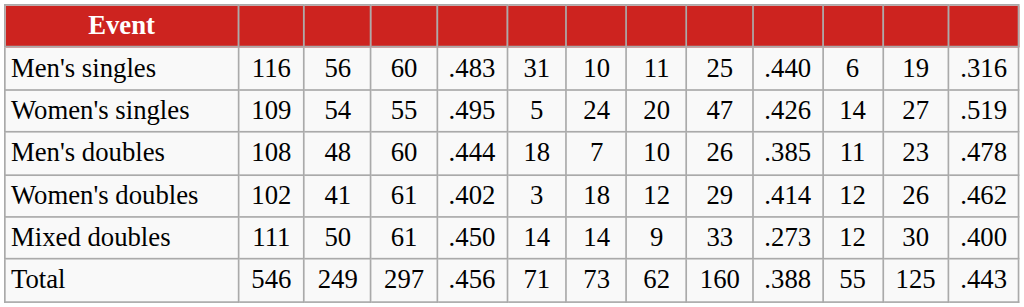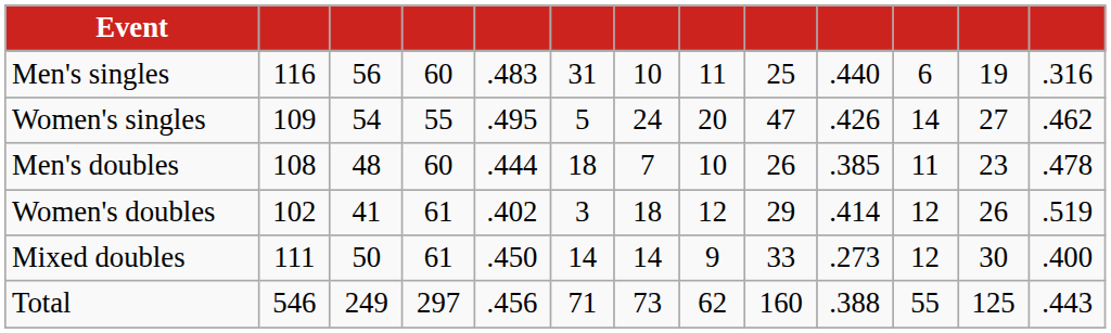 <table class="wikitable" style="text-align:center">
 <tr>
 <th style="background:#CD231F; color:white" width="200px">Event</th>
 <th style="background:#CD231F; color:white" width="40px"></th>
 <th style="background:#CD231F; color:white" width="40px"></th>
 <th style="background:#CD231F; color:white" width="40px"></th>
 <th style="background:#CD231F; color:white" width="40px"></th>
 <th style="background:#CD231F; color:white" width="40px"></th>
 <th style="background:#CD231F; color:white" width="40px"></th>
 <th style="background:#CD231F; color:white" width="40px"></th>
 <th style="background:#CD231F; color:white" width="40px"></th>
 <th style="background:#CD231F; color:white" width="40px"></th>
 <th style="background:#CD231F; color:white" width="40px"></th>
 <th style="background:#CD231F; color:white" width="40px"></th>
 <th style="background:#CD231F; color:white" width="40px"></th>
 </tr>
 <tr>
 <td style="text-align:left">Men's singles</td>
 <td>116</td>
 <td>56</td>
 <td>60</td>
 <td>.483</td>
 <td>31</td>
 <td>10</td>
 <td>11</td>
 <td>25</td>
 <td>.440</td>
 <td>6</td>
 <td>19</td>
 <td>.316</td>
 </tr>
 <tr>
 <td style="text-align:left">Women's singles</td>
 <td>109</td>
 <td>54</td>
 <td>55</td>
 <td>.495</td>
 <td>5</td>
 <td>24</td>
 <td>20</td>
 <td>47</td>
 <td>.426</td>
 <td>14</td>
 <td>27</td>
-<td>.519</td>
+<td>.462</td>
 </tr>
 <tr>
 <td style="text-align:left">Men's doubles</td>
 <td>108</td>
 <td>48</td>
 <td>60</td>
 <td>.444</td>
 <td>18</td>
 <td>7</td>
 <td>10</td>
 <td>26</td>
 <td>.385</td>
 <td>11</td>
 <td>23</td>
 <td>.478</td>
 </tr>
 <tr>
 <td style="text-align:left">Women's doubles</td>
 <td>102</td>
 <td>41</td>
 <td>61</td>
 <td>.402</td>
 <td>3</td>
 <td>18</td>
 <td>12</td>
 <td>29</td>
 <td>.414</td>
 <td>12</td>
 <td>26</td>
-<td>.462</td>
+<td>.519</td>
 </tr>
 <tr>
 <td style="text-align:left">Mixed doubles</td>
 <td>111</td>
 <td>50</td>
 <td>61</td>
 <td>.450</td>
 <td>14</td>
 <td>14</td>
 <td>9</td>
 <td>33</td>
 <td>.273</td>
 <td>12</td>
 <td>30</td>
 <td>.400</td>
 </tr>
 <tr>
 <td style="text-align:left">Total</td>
 <td>546</td>
 <td>249</td>
 <td>297</td>
 <td>.456</td>
 <td>71</td>
 <td>73</td>
 <td>62</td>
 <td>160</td>
 <td>.388</td>
 <td>55</td>
 <td>125</td>
 <td>.443</td>
 </tr>
 </table>
